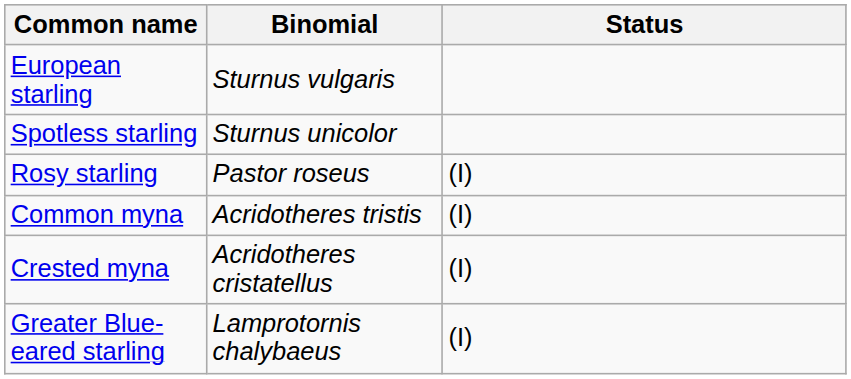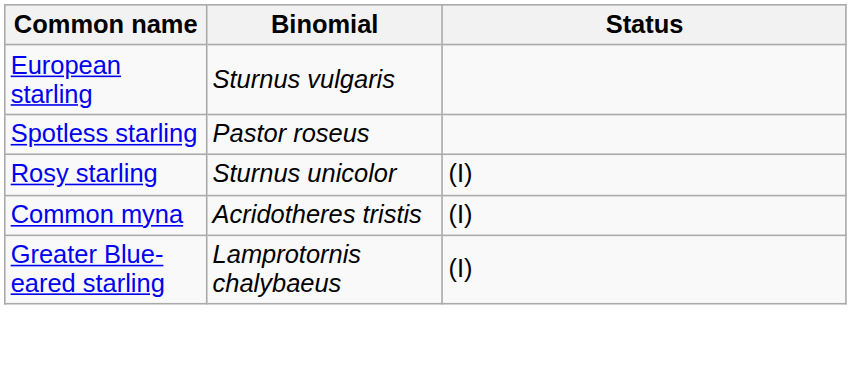 <table width=60% class="wikitable">
 <tr>
 <th width=15%>Common name</th>
 <th width=15%>Binomial</th>
 <th width=30%>Status</th>
 </tr>
 <tr>
 <td><a href='#'>European starling</a></td>
 <td><em>Sturnus vulgaris</em></td>
 <td></td>
 </tr>
 <tr>
 <td><a href='#'>Spotless starling</a></td>
-<td><em>Sturnus unicolor</em></td>
+<td><em>Pastor roseus</em></td>
 <td></td>
 </tr>
 <tr>
 <td><a href='#'>Rosy starling</a></td>
-<td><em>Pastor roseus</em></td>
+<td><em>Sturnus unicolor</em></td>
 <td>(I)</td>
 </tr>
 <tr>
 <td><a href='#'>Common myna</a></td>
 <td><em>Acridotheres tristis</em></td>
 <td>(I)</td>
 </tr>
 <tr>
-<td><a href='#'>Crested myna</a></td>
-<td><em>Acridotheres cristatellus</em></td>
-<td>(I)</td>
-</tr>
-<tr>
 <td><a href='#'>Greater Blue-eared starling</a></td>
 <td><em>Lamprotornis chalybaeus</em></td>
 <td>(I)</td>
 </tr>
 </table>
